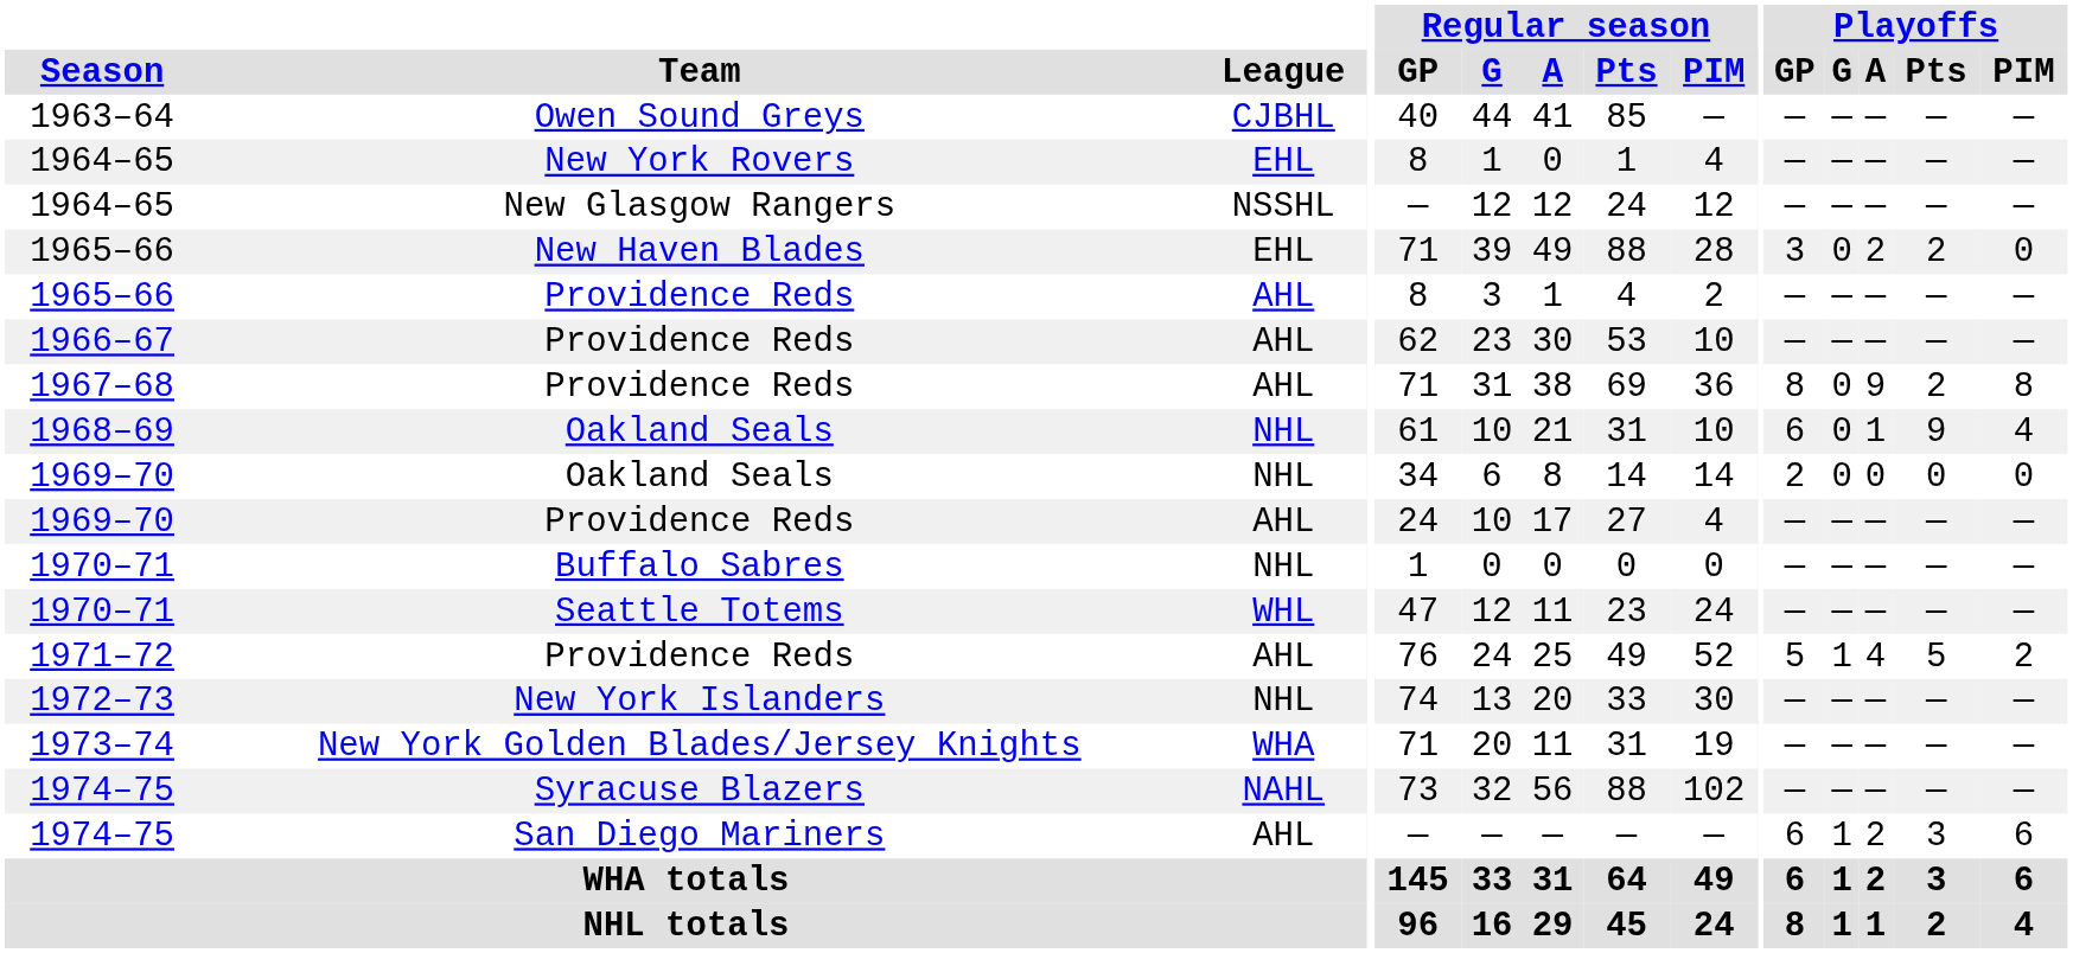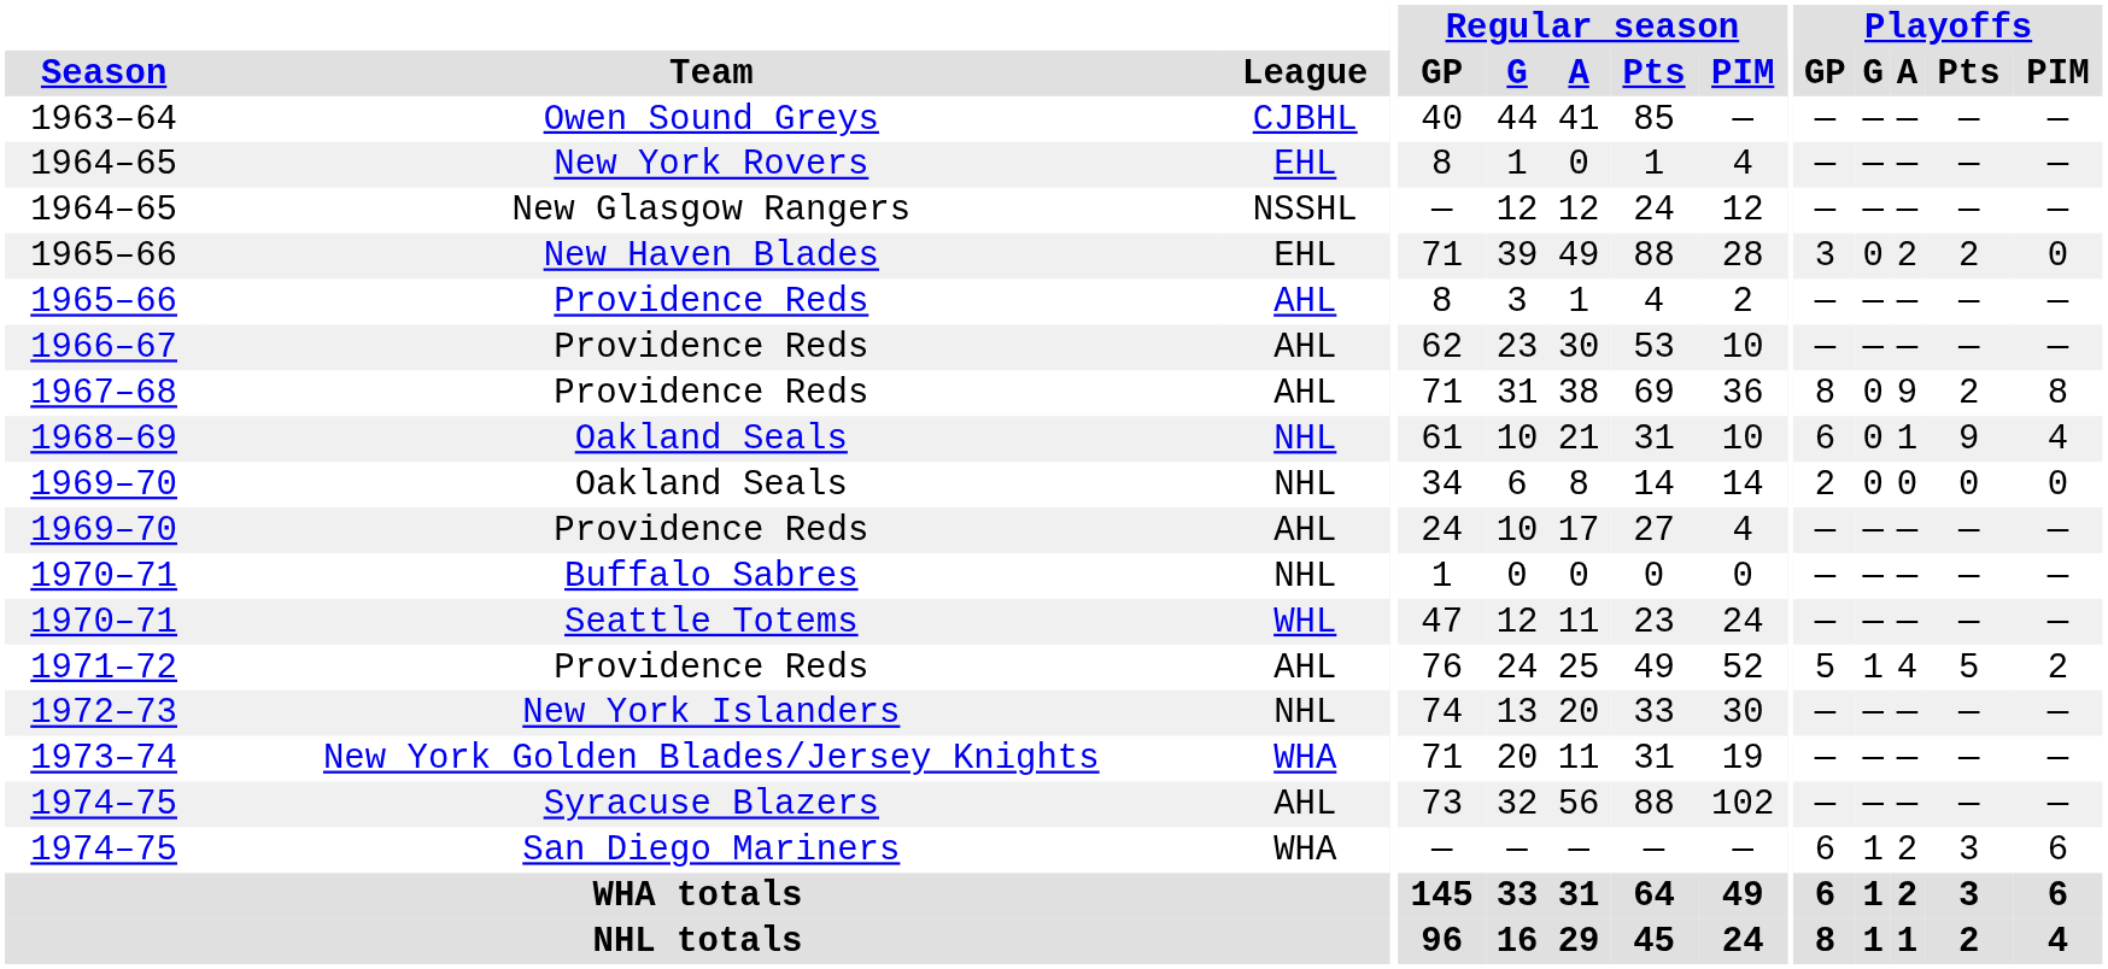 <table border="0" cellpadding="1" cellspacing="0" style="text-align:center; width:60em">
 <tr bgcolor="#e0e0e0">
 <th colspan="3" bgcolor="#ffffff"></th>
 <th rowspan="100" bgcolor="#ffffff"></th>
 <th colspan="5"><a href='#'>Regular season</a></th>
 <th rowspan="100" bgcolor="#ffffff"></th>
 <th colspan="5"><a href='#'>Playoffs</a></th>
 </tr>
 <tr bgcolor="#e0e0e0">
 <th><a href='#'>Season</a></th>
 <th>Team</th>
 <th>League</th>
 <th>GP</th>
 <th><a href='#'>G</a></th>
 <th><a href='#'>A</a></th>
 <th><a href='#'>Pts</a></th>
 <th><a href='#'>PIM</a></th>
 <th>GP</th>
 <th>G</th>
 <th>A</th>
 <th>Pts</th>
 <th>PIM</th>
 </tr>
 <tr>
 <td>1963–64</td>
 <td><a href='#'>Owen Sound Greys</a></td>
 <td><a href='#'>CJBHL</a></td>
 <td>40</td>
 <td>44</td>
 <td>41</td>
 <td>85</td>
 <td>—</td>
 <td>—</td>
 <td>—</td>
 <td>—</td>
 <td>—</td>
 <td>—</td>
 </tr>
 <tr bgcolor="#f0f0f0">
 <td>1964–65</td>
 <td><a href='#'>New York Rovers</a></td>
 <td><a href='#'>EHL</a></td>
 <td>8</td>
 <td>1</td>
 <td>0</td>
 <td>1</td>
 <td>4</td>
 <td>—</td>
 <td>—</td>
 <td>—</td>
 <td>—</td>
 <td>—</td>
 </tr>
 <tr>
 <td>1964–65</td>
 <td>New Glasgow Rangers</td>
 <td>NSSHL</td>
 <td>—</td>
 <td>12</td>
 <td>12</td>
 <td>24</td>
 <td>12</td>
 <td>—</td>
 <td>—</td>
 <td>—</td>
 <td>—</td>
 <td>—</td>
 </tr>
 <tr bgcolor="#f0f0f0">
 <td>1965–66</td>
 <td><a href='#'>New Haven Blades</a></td>
 <td>EHL</td>
 <td>71</td>
 <td>39</td>
 <td>49</td>
 <td>88</td>
 <td>28</td>
 <td>3</td>
 <td>0</td>
 <td>2</td>
 <td>2</td>
 <td>0</td>
 </tr>
 <tr>
 <td><a href='#'>1965–66</a></td>
 <td><a href='#'>Providence Reds</a></td>
 <td><a href='#'>AHL</a></td>
 <td>8</td>
 <td>3</td>
 <td>1</td>
 <td>4</td>
 <td>2</td>
 <td>—</td>
 <td>—</td>
 <td>—</td>
 <td>—</td>
 <td>—</td>
 </tr>
 <tr bgcolor="#f0f0f0">
 <td><a href='#'>1966–67</a></td>
 <td>Providence Reds</td>
 <td>AHL</td>
 <td>62</td>
 <td>23</td>
 <td>30</td>
 <td>53</td>
 <td>10</td>
 <td>—</td>
 <td>—</td>
 <td>—</td>
 <td>—</td>
 <td>—</td>
 </tr>
 <tr>
 <td><a href='#'>1967–68</a></td>
 <td>Providence Reds</td>
 <td>AHL</td>
 <td>71</td>
 <td>31</td>
 <td>38</td>
 <td>69</td>
 <td>36</td>
 <td>8</td>
 <td>0</td>
 <td>9</td>
 <td>2</td>
 <td>8</td>
 </tr>
 <tr bgcolor="#f0f0f0">
 <td><a href='#'>1968–69</a></td>
 <td><a href='#'>Oakland Seals</a></td>
 <td><a href='#'>NHL</a></td>
 <td>61</td>
 <td>10</td>
 <td>21</td>
 <td>31</td>
 <td>10</td>
 <td>6</td>
 <td>0</td>
 <td>1</td>
 <td>9</td>
 <td>4</td>
 </tr>
 <tr>
 <td><a href='#'>1969–70</a></td>
 <td>Oakland Seals</td>
 <td>NHL</td>
 <td>34</td>
 <td>6</td>
 <td>8</td>
 <td>14</td>
 <td>14</td>
 <td>2</td>
 <td>0</td>
 <td>0</td>
 <td>0</td>
 <td>0</td>
 </tr>
 <tr bgcolor="#f0f0f0">
 <td><a href='#'>1969–70</a></td>
 <td>Providence Reds</td>
 <td>AHL</td>
 <td>24</td>
 <td>10</td>
 <td>17</td>
 <td>27</td>
 <td>4</td>
 <td>—</td>
 <td>—</td>
 <td>—</td>
 <td>—</td>
 <td>—</td>
 </tr>
 <tr>
 <td><a href='#'>1970–71</a></td>
 <td><a href='#'>Buffalo Sabres</a></td>
 <td>NHL</td>
 <td>1</td>
 <td>0</td>
 <td>0</td>
 <td>0</td>
 <td>0</td>
 <td>—</td>
 <td>—</td>
 <td>—</td>
 <td>—</td>
 <td>—</td>
 </tr>
 <tr bgcolor="#f0f0f0">
 <td><a href='#'>1970–71</a></td>
 <td><a href='#'>Seattle Totems</a></td>
 <td><a href='#'>WHL</a></td>
 <td>47</td>
 <td>12</td>
 <td>11</td>
 <td>23</td>
 <td>24</td>
 <td>—</td>
 <td>—</td>
 <td>—</td>
 <td>—</td>
 <td>—</td>
 </tr>
 <tr>
 <td><a href='#'>1971–72</a></td>
 <td>Providence Reds</td>
 <td>AHL</td>
 <td>76</td>
 <td>24</td>
 <td>25</td>
 <td>49</td>
 <td>52</td>
 <td>5</td>
 <td>1</td>
 <td>4</td>
 <td>5</td>
 <td>2</td>
 </tr>
 <tr bgcolor="#f0f0f0">
 <td><a href='#'>1972–73</a></td>
 <td><a href='#'>New York Islanders</a></td>
 <td>NHL</td>
 <td>74</td>
 <td>13</td>
 <td>20</td>
 <td>33</td>
 <td>30</td>
 <td>—</td>
 <td>—</td>
 <td>—</td>
 <td>—</td>
 <td>—</td>
 </tr>
 <tr>
 <td><a href='#'>1973–74</a></td>
 <td><a href='#'>New York Golden Blades/Jersey Knights</a></td>
 <td><a href='#'>WHA</a></td>
 <td>71</td>
 <td>20</td>
 <td>11</td>
 <td>31</td>
 <td>19</td>
 <td>—</td>
 <td>—</td>
 <td>—</td>
 <td>—</td>
 <td>—</td>
 </tr>
 <tr bgcolor="#f0f0f0">
 <td><a href='#'>1974–75</a></td>
 <td><a href='#'>Syracuse Blazers</a></td>
-<td><a href='#'>NAHL</a></td>
+<td>AHL</td>
 <td>73</td>
 <td>32</td>
 <td>56</td>
 <td>88</td>
 <td>102</td>
 <td>—</td>
 <td>—</td>
 <td>—</td>
 <td>—</td>
 <td>—</td>
 </tr>
 <tr>
 <td><a href='#'>1974–75</a></td>
 <td><a href='#'>San Diego Mariners</a></td>
-<td>AHL</td>
+<td>WHA</td>
 <td>—</td>
 <td>—</td>
 <td>—</td>
 <td>—</td>
 <td>—</td>
 <td>6</td>
 <td>1</td>
 <td>2</td>
 <td>3</td>
 <td>6</td>
 </tr>
 <tr bgcolor="#e0e0e0">
 <th colspan="3">WHA totals</th>
 <th>145</th>
 <th>33</th>
 <th>31</th>
 <th>64</th>
 <th>49</th>
 <th>6</th>
 <th>1</th>
 <th>2</th>
 <th>3</th>
 <th>6</th>
 </tr>
 <tr bgcolor="#e0e0e0">
 <th colspan="3">NHL totals</th>
 <th>96</th>
 <th>16</th>
 <th>29</th>
 <th>45</th>
 <th>24</th>
 <th>8</th>
 <th>1</th>
 <th>1</th>
 <th>2</th>
 <th>4</th>
 </tr>
 </table>
